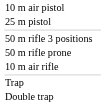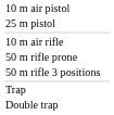 <table>
 <tr>
 <td>10 m air pistol</td>
 <td></td>
 <td></td>
 <td></td>
 </tr>
 <tr>
 <td>25 m pistol</td>
 <td></td>
 <td></td>
 <td></td>
 </tr>
 <tr bgcolor=#dddddd>
 <td colspan=4></td>
 </tr>
 <tr>
-<td>50 m rifle 3 positions</td>
-<td nowrap></td>
+<td>10 m air rifle</td>
+<td></td>
 <td></td>
 <td></td>
 </tr>
 <tr>
 <td>50 m rifle prone</td>
 <td></td>
 <td nowrap></td>
 <td></td>
 </tr>
 <tr>
-<td>10 m air rifle</td>
-<td></td>
+<td>50 m rifle 3 positions</td>
+<td nowrap></td>
 <td></td>
 <td></td>
 </tr>
 <tr bgcolor=#dddddd>
 <td colspan=4></td>
 </tr>
 <tr>
 <td>Trap</td>
 <td></td>
 <td></td>
 <td></td>
 </tr>
 <tr>
 <td>Double trap</td>
 <td></td>
 <td></td>
 <td nowrap></td>
 </tr>
 </table>
